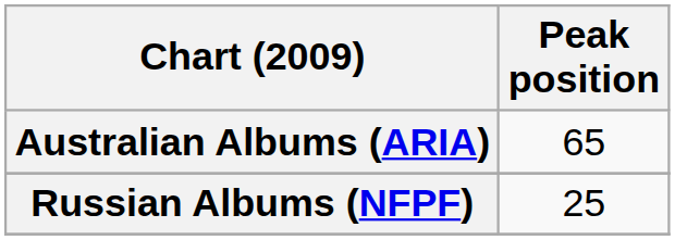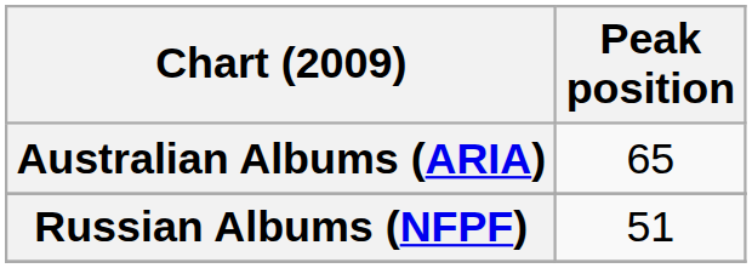 <table class="wikitable sortable plainrowheaders">
 <tr>
 <th>Chart (2009)</th>
 <th>Peak<br>position</th>
 </tr>
 <tr>
 <th scope="row">Australian Albums (<a href='#'>ARIA</a>)</th>
 <td style="text-align:center;">65</td>
 </tr>
 <tr>
 </tr>
 <tr>
 <th scope="row">Russian Albums (<a href='#'>NFPF</a>)</th>
-<td style="text-align:center;">25</td>
+<td style="text-align:center;">51</td>
 </tr>
 <tr>
 </tr>
 </table>
